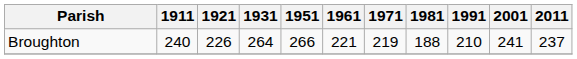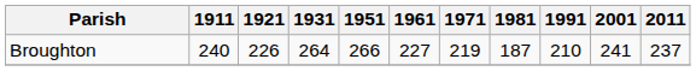 <table class="wikitable" style="text-align:center;">
 <tr>
 <th width="150">Parish<br></th>
 <th width="30">1911<br></th>
 <th width="30">1921<br></th>
 <th width="30">1931<br></th>
 <th width="30">1951<br></th>
 <th width="30">1961<br></th>
 <th width="30">1971<br></th>
 <th width="30">1981<br></th>
 <th width="30">1991<br></th>
 <th width="30">2001<br></th>
 <th width="30">2011 <br></th>
 </tr>
 <tr>
 <td align=left>Broughton</td>
 <td align="center">240</td>
 <td align="center">226</td>
 <td align="center">264</td>
 <td align="center">266</td>
-<td align="center">221</td>
+<td align="center">227</td>
 <td align="center">219</td>
-<td align="center">188</td>
+<td align="center">187</td>
 <td align="center">210</td>
 <td align="center">241</td>
 <td align="center">237</td>
 </tr>
 <tr>
 </tr>
 </table>
